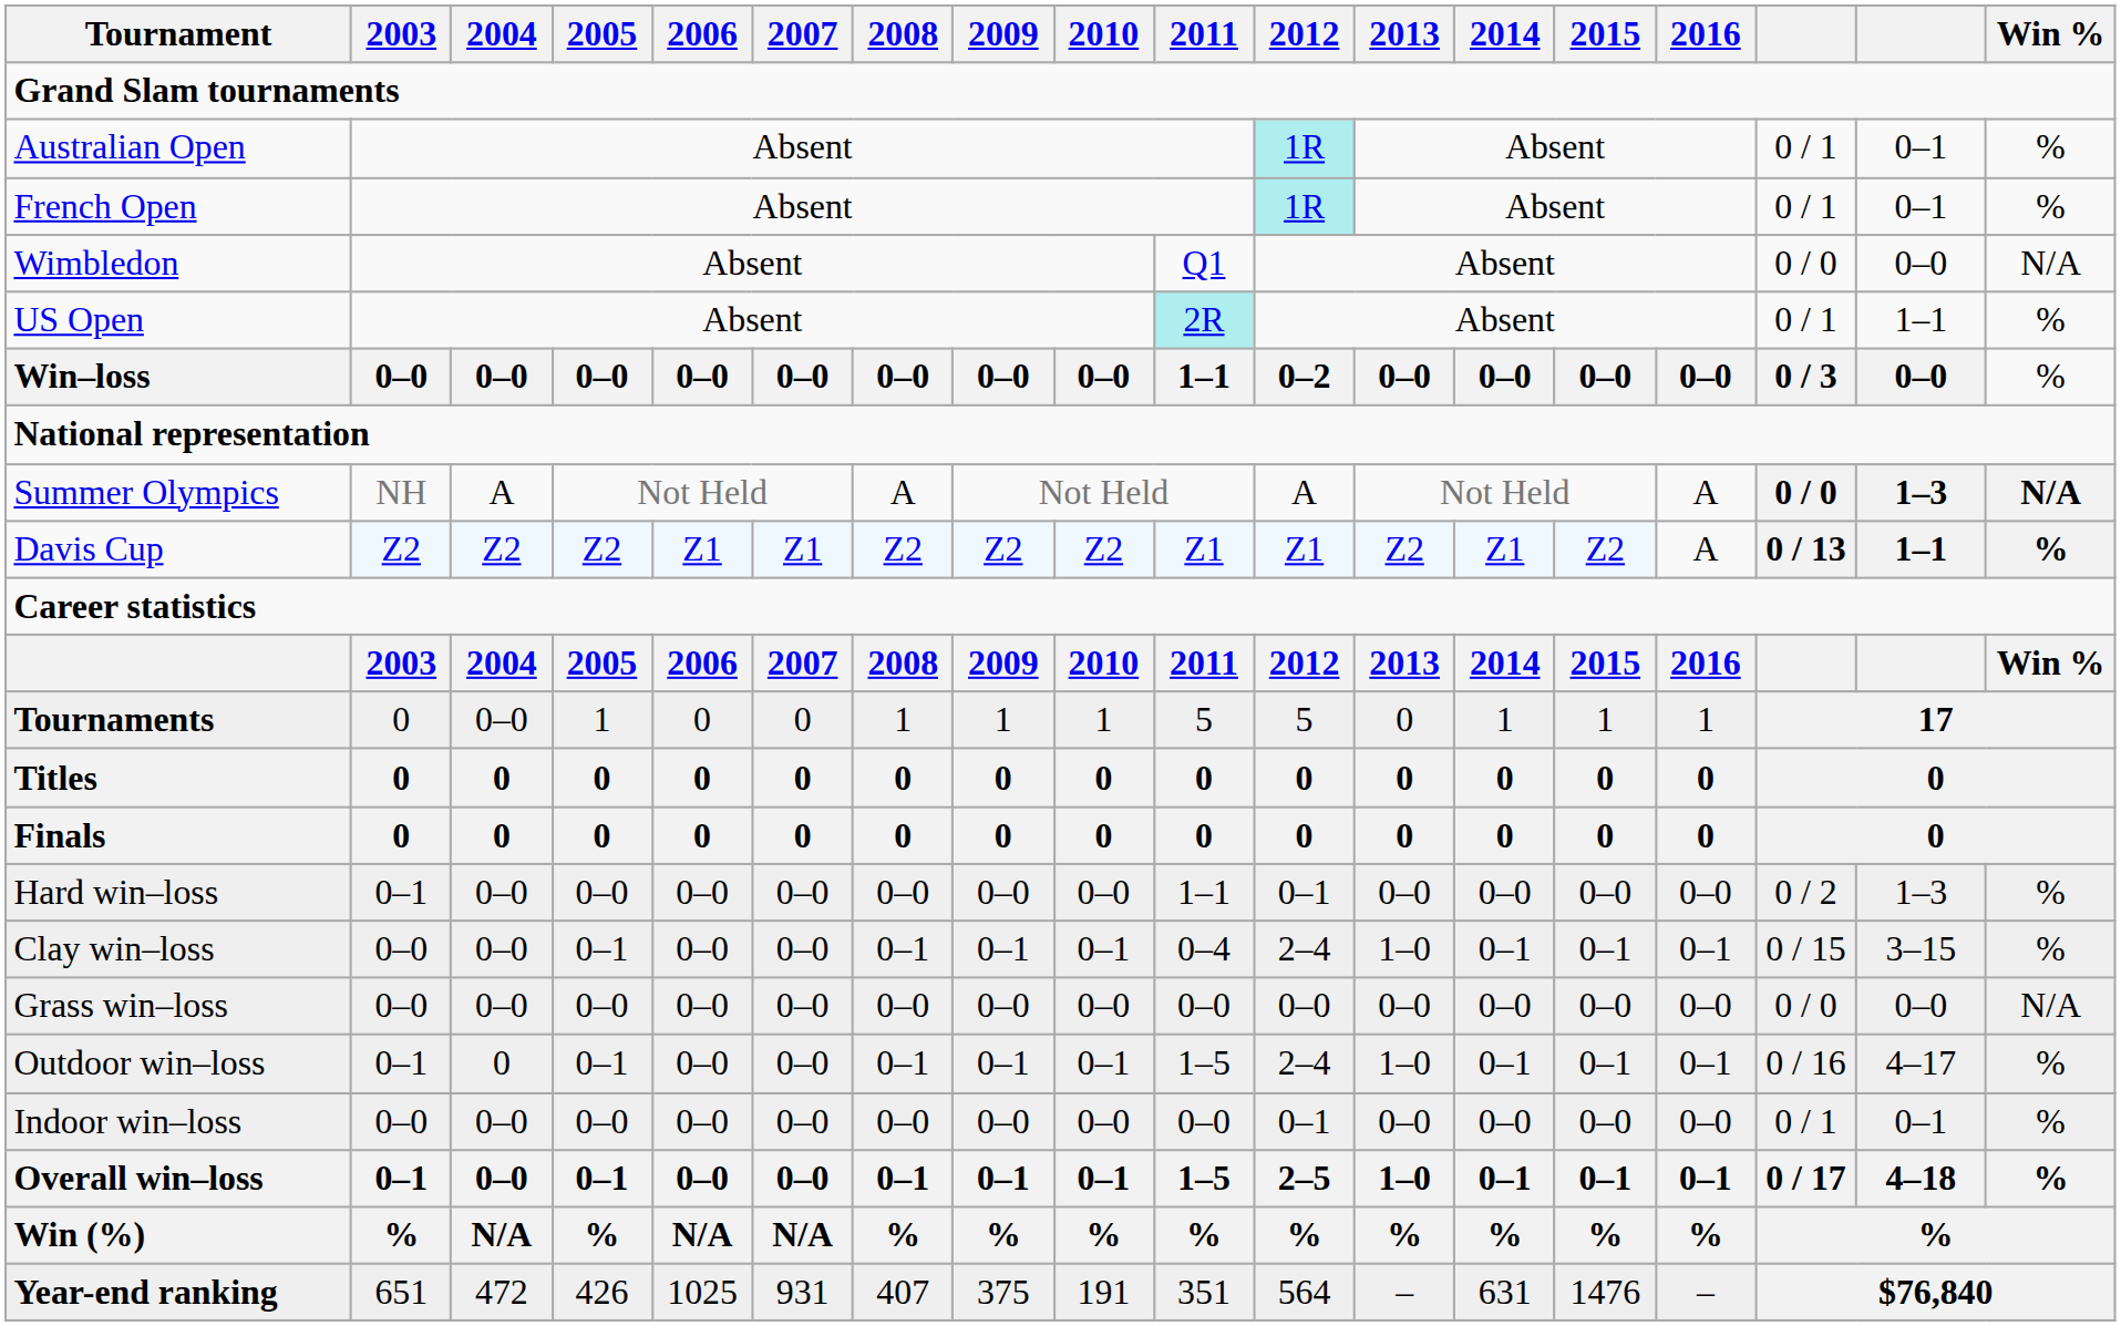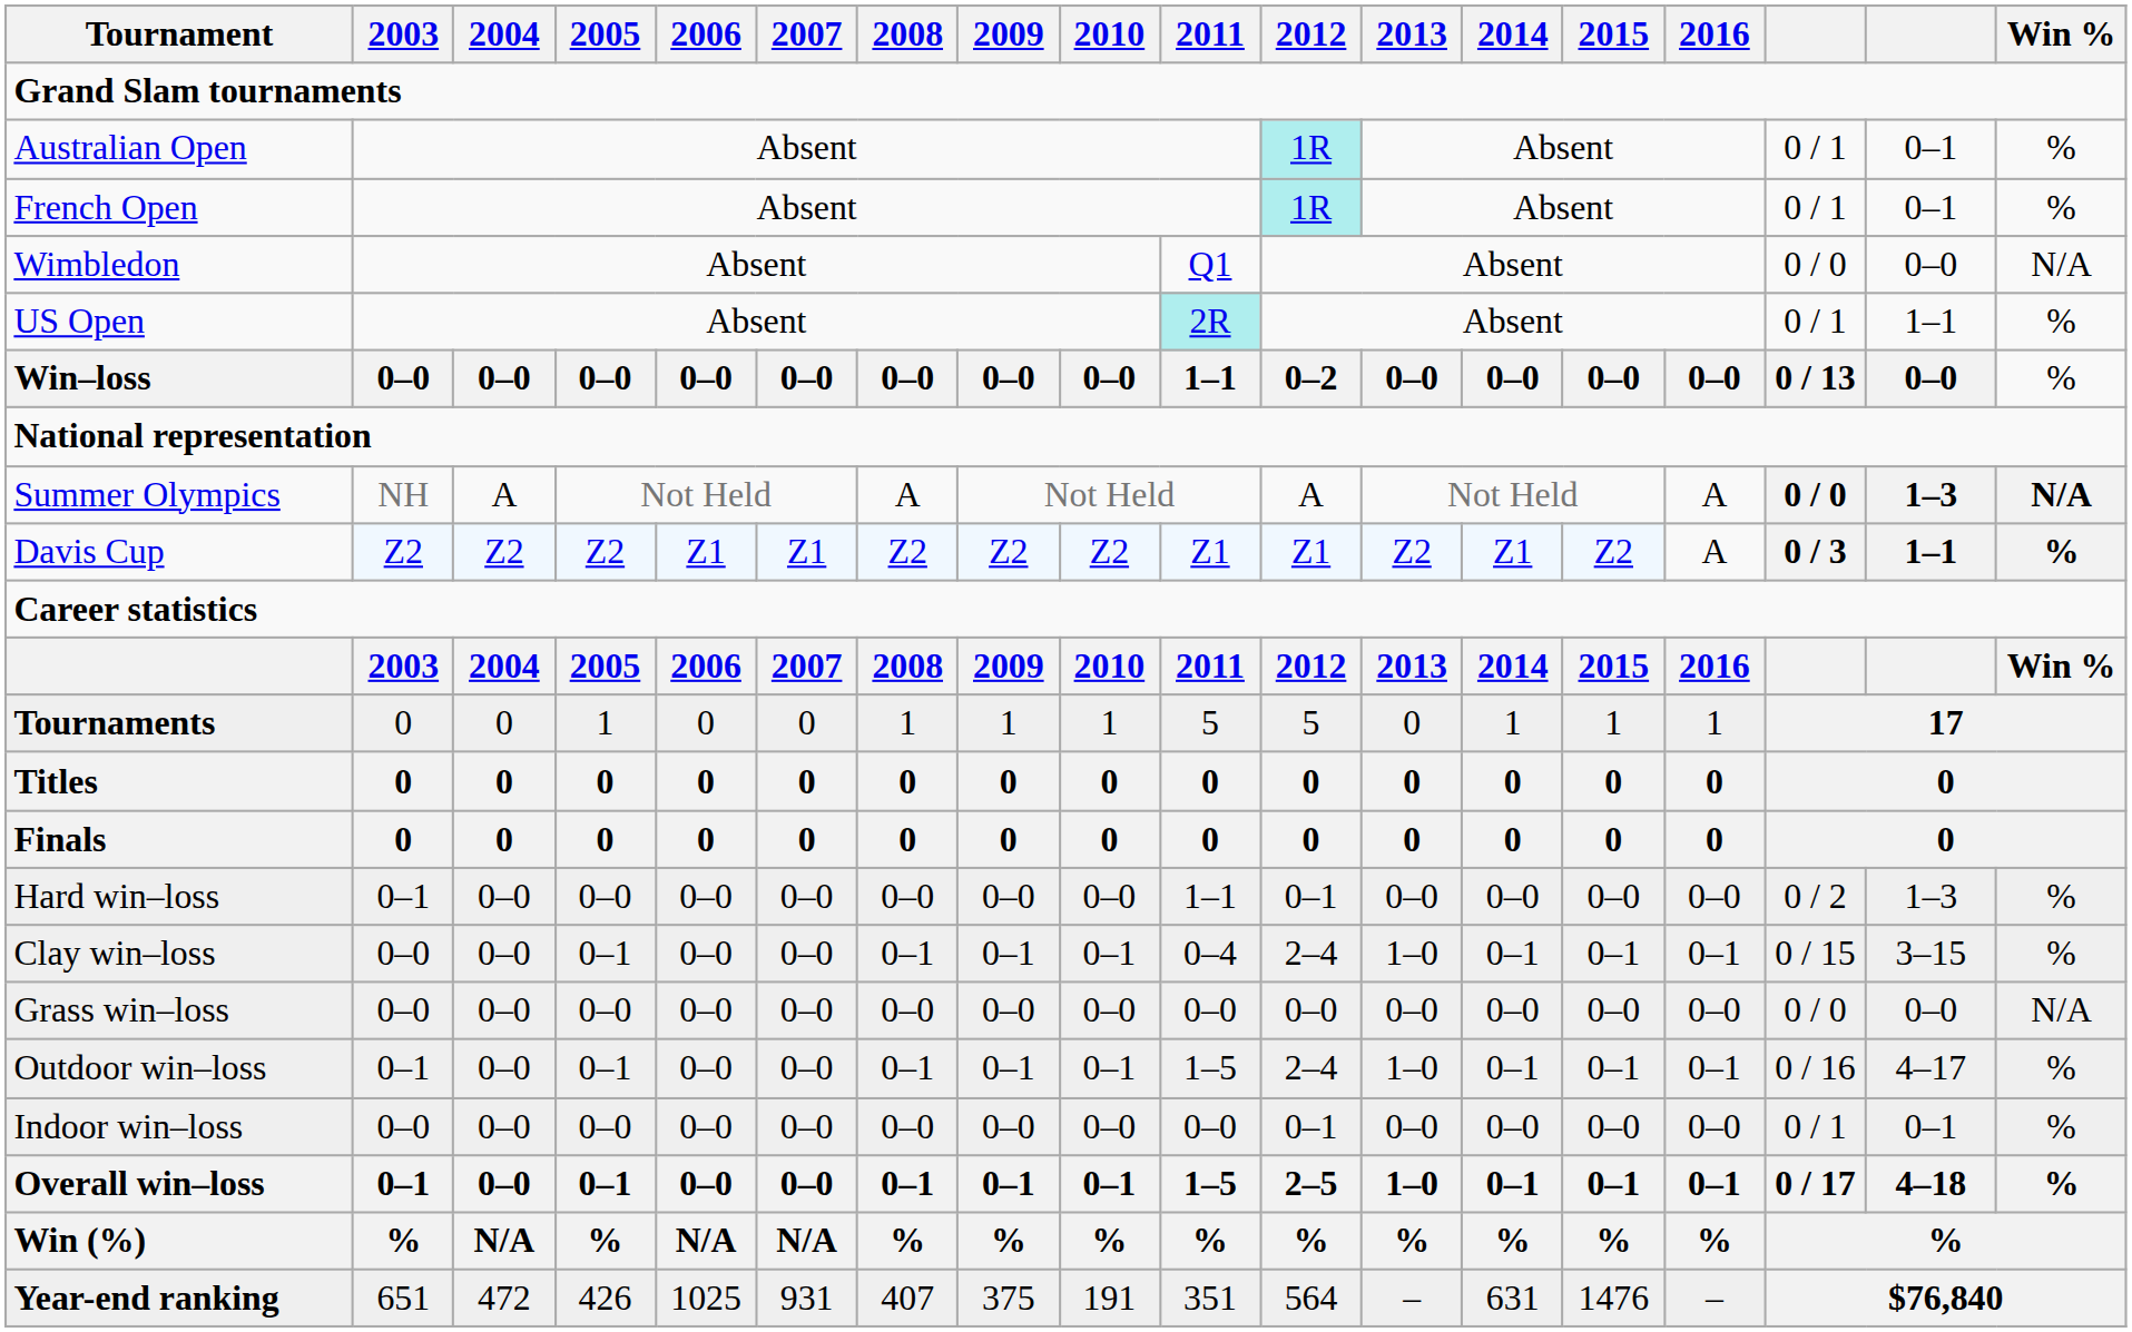 <table class=wikitable style=text-align:center;font-size:97%>
 <tr>
 <th width=145>Tournament</th>
 <th width="37"><a href='#'>2003</a></th>
 <th width=37><a href='#'>2004</a></th>
 <th width=37><a href='#'>2005</a></th>
 <th width=37><a href='#'>2006</a></th>
 <th width=37><a href='#'>2007</a></th>
 <th width=37><a href='#'>2008</a></th>
 <th width=37><a href='#'>2009</a></th>
 <th width=37><a href='#'>2010</a></th>
 <th width=37><a href='#'>2011</a></th>
 <th width=37><a href='#'>2012</a></th>
 <th width=37><a href='#'>2013</a></th>
 <th width=37><a href='#'>2014</a></th>
 <th width=37><a href='#'>2015</a></th>
 <th width=37><a href='#'>2016</a></th>
 <th width=37></th>
 <th width=50></th>
 <th width=50>Win %</th>
 </tr>
 <tr>
 <td colspan="18" style="text-align:left;"><strong>Grand Slam tournaments</strong></td>
 </tr>
 <tr>
 <td align=left><a href='#'>Australian Open</a></td>
 <td colspan=9>Absent</td>
 <td bgcolor=afeeee><a href='#'>1R</a></td>
 <td colspan=4>Absent</td>
 <td>0 / 1</td>
 <td>0–1</td>
 <td>%</td>
 </tr>
 <tr>
 <td align=left><a href='#'>French Open</a></td>
 <td colspan=9>Absent</td>
 <td bgcolor=afeeee><a href='#'>1R</a></td>
 <td colspan=4>Absent</td>
 <td>0 / 1</td>
 <td>0–1</td>
 <td>%</td>
 </tr>
 <tr>
 <td align=left><a href='#'>Wimbledon</a></td>
 <td colspan=8>Absent</td>
 <td><a href='#'>Q1</a></td>
 <td colspan=5>Absent</td>
 <td>0 / 0</td>
 <td>0–0</td>
 <td>N/A</td>
 </tr>
 <tr>
 <td align=left><a href='#'>US Open</a></td>
 <td colspan=8>Absent</td>
 <td bgcolor=afeeee><a href='#'>2R</a></td>
 <td colspan=5>Absent</td>
 <td>0 / 1</td>
 <td>1–1</td>
 <td>%</td>
 </tr>
 <tr>
 <th style=text-align:left>Win–loss</th>
 <th>0–0</th>
 <th>0–0</th>
 <th>0–0</th>
 <th>0–0</th>
 <th>0–0</th>
 <th>0–0</th>
 <th>0–0</th>
 <th>0–0</th>
 <th>1–1</th>
 <th>0–2</th>
 <th>0–0</th>
 <th>0–0</th>
 <th>0–0</th>
 <th>0–0</th>
-<th>0 / 3</th>
+<th>0 / 13</th>
 <th>0–0</th>
 <td>%</td>
 </tr>
 <tr>
 <td colspan="18" style="text-align:left;"><strong>National representation</strong></td>
 </tr>
 <tr>
 <td align=left><a href='#'>Summer Olympics</a></td>
 <td style=color:#767676>NH</td>
 <td>A</td>
 <td colspan=3 style=color:#767676>Not Held</td>
 <td>A</td>
 <td colspan=3 style=color:#767676>Not Held</td>
 <td>A</td>
 <td colspan=3 style=color:#767676>Not Held</td>
 <td>A</td>
 <th>0 / 0</th>
 <th>1–3</th>
 <th>N/A</th>
 </tr>
 <tr>
 <td align=left><a href='#'>Davis Cup</a></td>
 <td bgcolor=f0f8ff><a href='#'>Z2</a></td>
 <td bgcolor=f0f8ff><a href='#'>Z2</a></td>
 <td bgcolor=f0f8ff><a href='#'>Z2</a></td>
 <td bgcolor=f0f8ff><a href='#'>Z1</a></td>
 <td bgcolor=f0f8ff><a href='#'>Z1</a></td>
 <td bgcolor=f0f8ff><a href='#'>Z2</a></td>
 <td bgcolor=f0f8ff><a href='#'>Z2</a></td>
 <td bgcolor=f0f8ff><a href='#'>Z2</a></td>
 <td bgcolor=f0f8ff><a href='#'>Z1</a></td>
 <td bgcolor=f0f8ff><a href='#'>Z1</a></td>
 <td bgcolor=f0f8ff><a href='#'>Z2</a></td>
 <td bgcolor=f0f8ff><a href='#'>Z1</a></td>
 <td bgcolor=f0f8ff><a href='#'>Z2</a></td>
 <td>A</td>
-<th>0 / 13</th>
+<th>0 / 3</th>
 <th>1–1</th>
 <th>%</th>
 </tr>
 <tr>
 <td colspan="18" style="text-align:left;"><strong>Career statistics</strong></td>
 </tr>
 <tr>
 <th></th>
 <th><a href='#'>2003</a></th>
 <th><a href='#'>2004</a></th>
 <th><a href='#'>2005</a></th>
 <th><a href='#'>2006</a></th>
 <th><a href='#'>2007</a></th>
 <th><a href='#'>2008</a></th>
 <th><a href='#'>2009</a></th>
 <th><a href='#'>2010</a></th>
 <th><a href='#'>2011</a></th>
 <th><a href='#'>2012</a></th>
 <th><a href='#'>2013</a></th>
 <th><a href='#'>2014</a></th>
 <th><a href='#'>2015</a></th>
 <th><a href='#'>2016</a></th>
 <th></th>
 <th></th>
 <th width=50>Win %</th>
 </tr>
 <tr style="background:#efefef;">
 <td align=left><strong>Tournaments</strong></td>
 <td>0</td>
-<td>0–0</td>
+<td>0</td>
 <td>1</td>
 <td>0</td>
 <td>0</td>
 <td>1</td>
 <td>1</td>
 <td>1</td>
 <td>5</td>
 <td>5</td>
 <td>0</td>
 <td>1</td>
 <td>1</td>
 <td>1</td>
 <th colspan=3>17</th>
 </tr>
 <tr>
 <th style=text-align:left>Titles</th>
 <th>0</th>
 <th>0</th>
 <th>0</th>
 <th>0</th>
 <th>0</th>
 <th>0</th>
 <th>0</th>
 <th>0</th>
 <th>0</th>
 <th>0</th>
 <th>0</th>
 <th>0</th>
 <th>0</th>
 <th>0</th>
 <th colspan=3>0</th>
 </tr>
 <tr>
 <th style=text-align:left>Finals</th>
 <th>0</th>
 <th>0</th>
 <th>0</th>
 <th>0</th>
 <th>0</th>
 <th>0</th>
 <th>0</th>
 <th>0</th>
 <th>0</th>
 <th>0</th>
 <th>0</th>
 <th>0</th>
 <th>0</th>
 <th>0</th>
 <th colspan=3>0</th>
 </tr>
 <tr style="background:#efefef;">
 <td align=left>Hard win–loss</td>
 <td>0–1</td>
 <td>0–0</td>
 <td>0–0</td>
 <td>0–0</td>
 <td>0–0</td>
 <td>0–0</td>
 <td>0–0</td>
 <td>0–0</td>
 <td>1–1</td>
 <td>0–1</td>
 <td>0–0</td>
 <td>0–0</td>
 <td>0–0</td>
 <td>0–0</td>
 <td>0 / 2</td>
 <td>1–3</td>
 <td>%</td>
 </tr>
 <tr style="background:#efefef;">
 <td align=left>Clay win–loss</td>
 <td>0–0</td>
 <td>0–0</td>
 <td>0–1</td>
 <td>0–0</td>
 <td>0–0</td>
 <td>0–1</td>
 <td>0–1</td>
 <td>0–1</td>
 <td>0–4</td>
 <td>2–4</td>
 <td>1–0</td>
 <td>0–1</td>
 <td>0–1</td>
 <td>0–1</td>
 <td>0 / 15</td>
 <td>3–15</td>
 <td>%</td>
 </tr>
 <tr style="background:#efefef;">
 <td align=left>Grass win–loss</td>
 <td>0–0</td>
 <td>0–0</td>
 <td>0–0</td>
 <td>0–0</td>
 <td>0–0</td>
 <td>0–0</td>
 <td>0–0</td>
 <td>0–0</td>
 <td>0–0</td>
 <td>0–0</td>
 <td>0–0</td>
 <td>0–0</td>
 <td>0–0</td>
 <td>0–0</td>
 <td>0 / 0</td>
 <td>0–0</td>
 <td>N/A</td>
 </tr>
 <tr style="background:#efefef;">
 <td align=left>Outdoor win–loss</td>
 <td>0–1</td>
-<td>0</td>
+<td>0–0</td>
 <td>0–1</td>
 <td>0–0</td>
 <td>0–0</td>
 <td>0–1</td>
 <td>0–1</td>
 <td>0–1</td>
 <td>1–5</td>
 <td>2–4</td>
 <td>1–0</td>
 <td>0–1</td>
 <td>0–1</td>
 <td>0–1</td>
 <td>0 / 16</td>
 <td>4–17</td>
 <td>%</td>
 </tr>
 <tr style="background:#efefef;">
 <td align=left>Indoor win–loss</td>
 <td>0–0</td>
 <td>0–0</td>
 <td>0–0</td>
 <td>0–0</td>
 <td>0–0</td>
 <td>0–0</td>
 <td>0–0</td>
 <td>0–0</td>
 <td>0–0</td>
 <td>0–1</td>
 <td>0–0</td>
 <td>0–0</td>
 <td>0–0</td>
 <td>0–0</td>
 <td>0 / 1</td>
 <td>0–1</td>
 <td>%</td>
 </tr>
 <tr>
 <th style=text-align:left>Overall win–loss</th>
 <th>0–1</th>
 <th>0–0</th>
 <th>0–1</th>
 <th>0–0</th>
 <th>0–0</th>
 <th>0–1</th>
 <th>0–1</th>
 <th>0–1</th>
 <th>1–5</th>
 <th>2–5</th>
 <th>1–0</th>
 <th>0–1</th>
 <th>0–1</th>
 <th>0–1</th>
 <th>0 / 17</th>
 <th>4–18</th>
 <th>%</th>
 </tr>
 <tr>
 <th style=text-align:left>Win (%)</th>
 <th>%</th>
 <th>N/A</th>
 <th>%</th>
 <th>N/A</th>
 <th>N/A</th>
 <th>%</th>
 <th>%</th>
 <th>%</th>
 <th>%</th>
 <th>%</th>
 <th>%</th>
 <th>%</th>
 <th>%</th>
 <th>%</th>
 <th colspan=3>%</th>
 </tr>
 <tr style="background:#efefef;">
 <td align=left><strong>Year-end ranking</strong></td>
 <td>651</td>
 <td>472</td>
 <td>426</td>
 <td>1025</td>
 <td>931</td>
 <td>407</td>
 <td>375</td>
 <td>191</td>
 <td>351</td>
 <td>564</td>
 <td>–</td>
 <td>631</td>
 <td>1476</td>
 <td>–</td>
 <th colspan=3>$76,840</th>
 </tr>
 </table>
